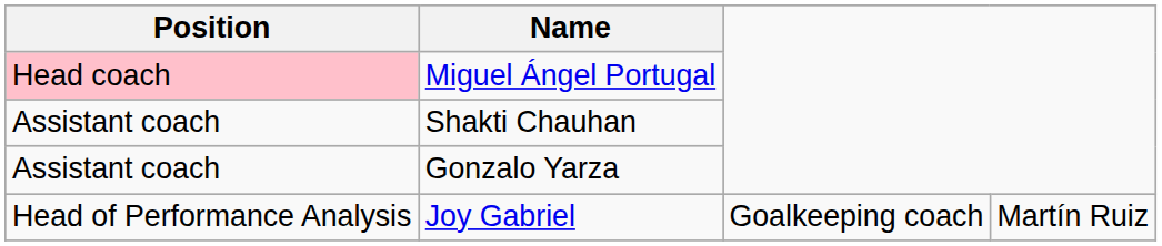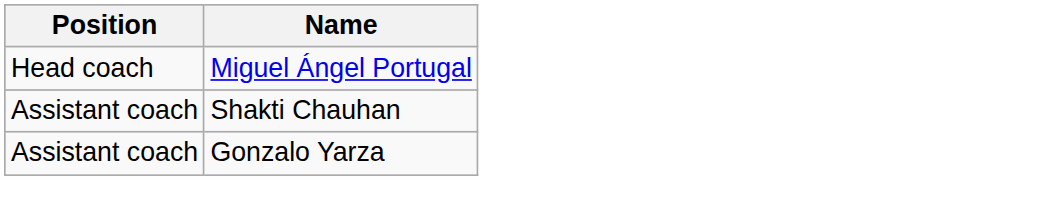 <table class="wikitable">
 <tr>
 <th>Position</th>
 <th>Name</th>
 </tr>
 <tr>
-<td style="background: pink;">Head coach</td>
+<td>Head coach</td>
 <td> <a href='#'>Miguel Ángel Portugal</a></td>
 </tr>
 <tr>
 <td>Assistant coach</td>
 <td> Shakti Chauhan</td>
 </tr>
 <tr>
 <td>Assistant coach</td>
 <td> Gonzalo Yarza</td>
 </tr>
-<tr>
-<td>Head of Performance Analysis</td>
-<td> <a href='#'>Joy Gabriel</a></td>
-<td>Goalkeeping coach</td>
-<td> Martín Ruiz</td>
-</tr>
 </table>
